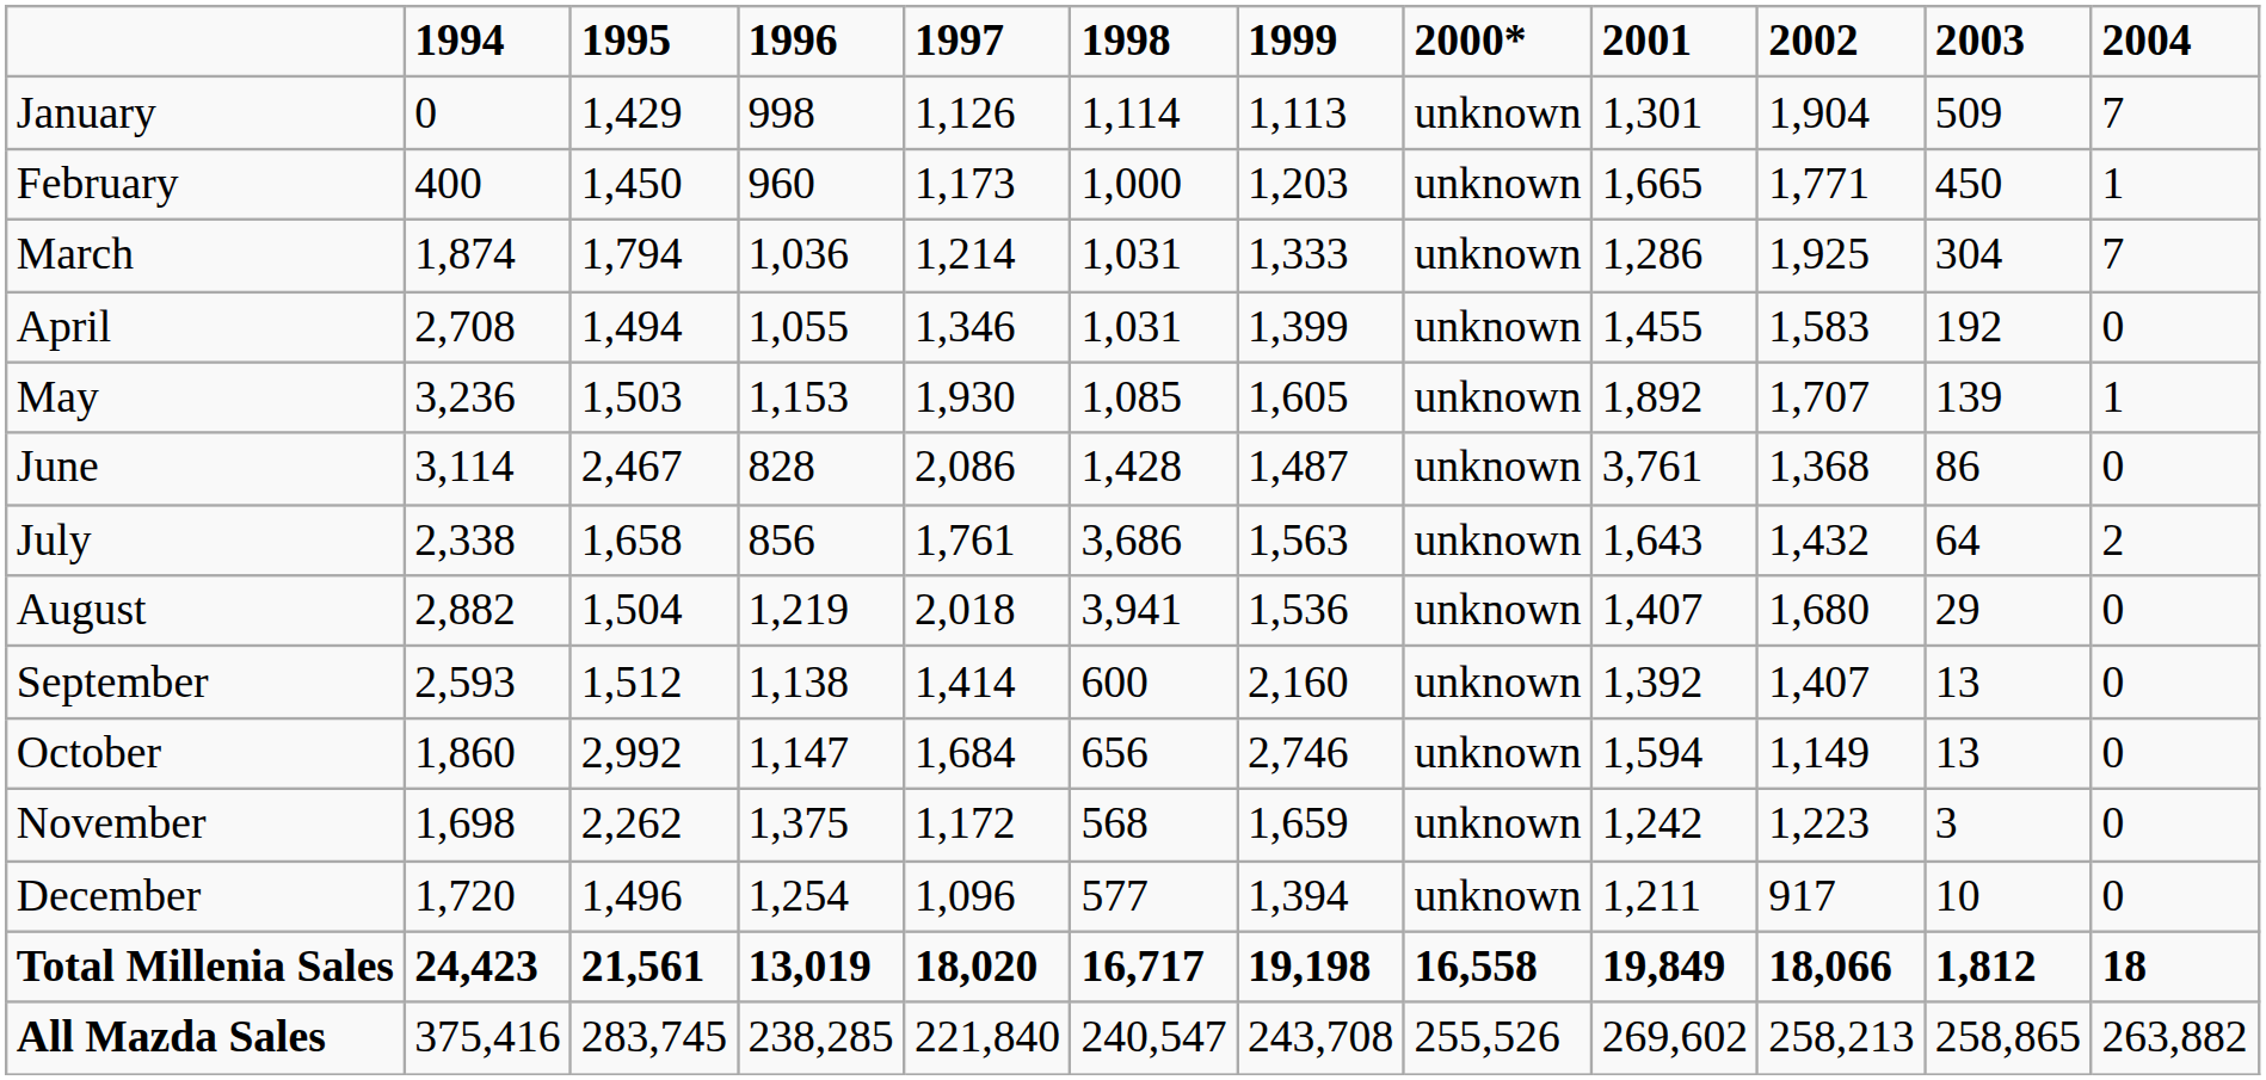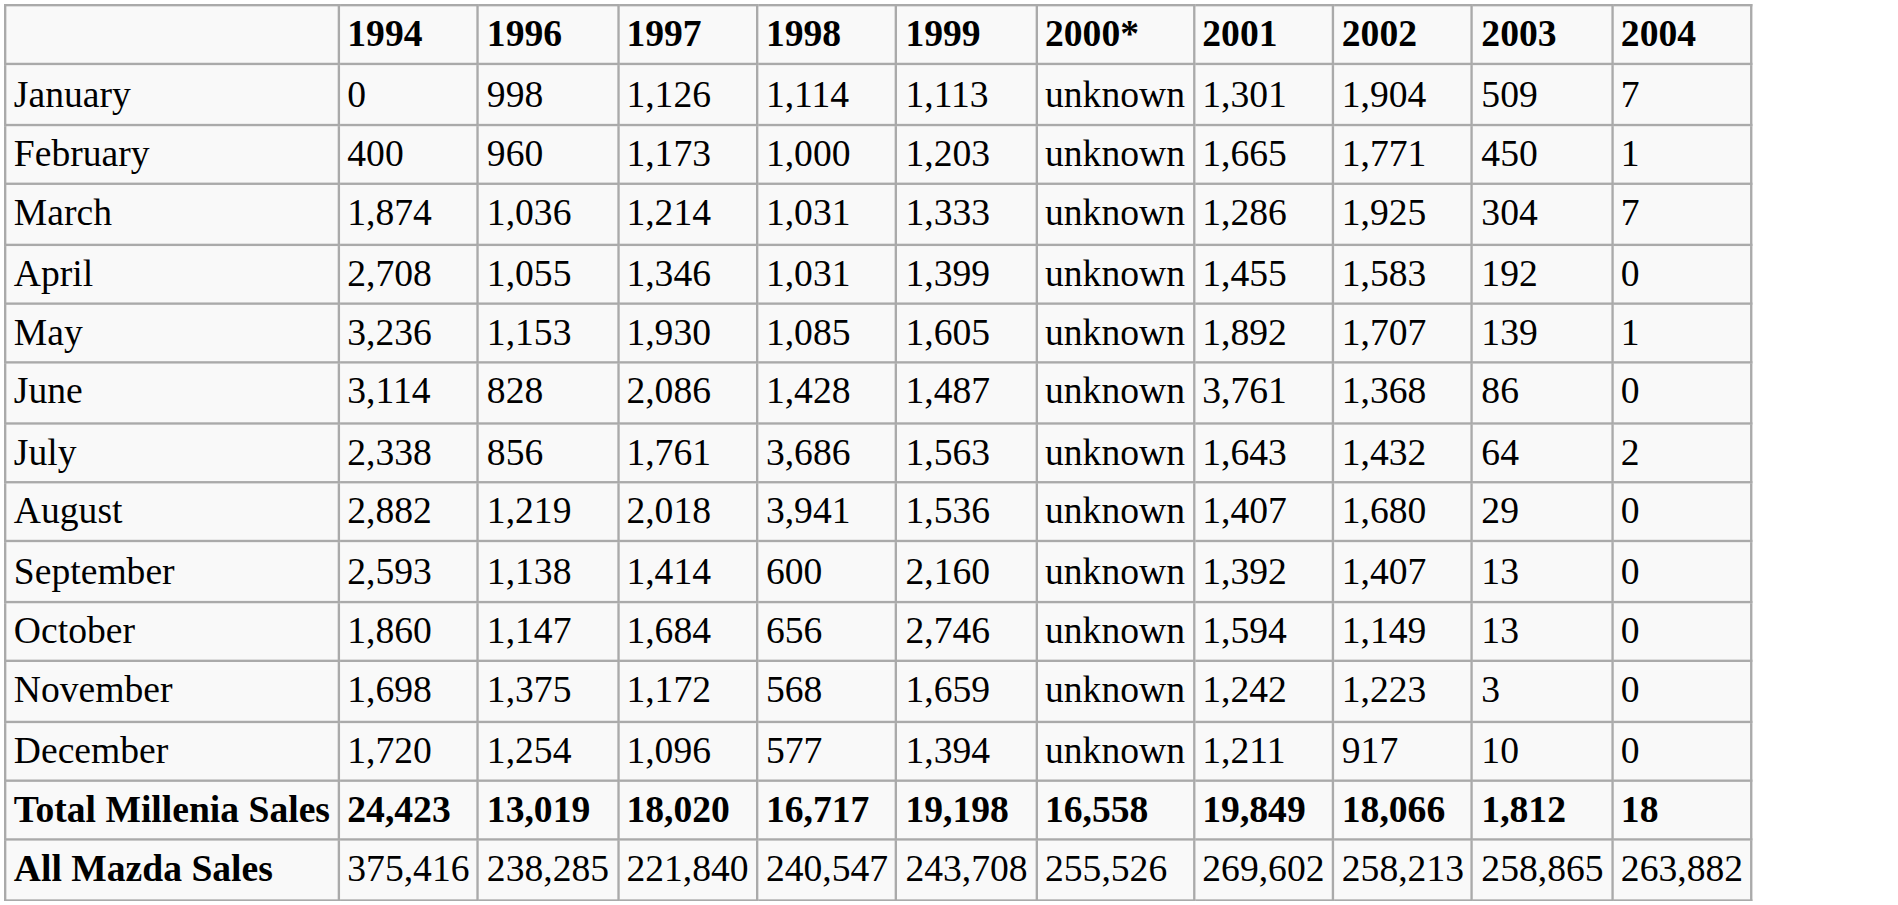 <table class="wikitable sortable mw-collapsible mw-collapsed">
 <tr>
 <td></td>
 <td><strong>1994</strong></td>
-<td><strong>1995</strong></td>
 <td><strong>1996</strong></td>
 <td><strong>1997</strong></td>
 <td><strong>1998</strong></td>
 <td><strong>1999</strong></td>
 <td><strong>2000*</strong></td>
 <td><strong>2001</strong></td>
 <td><strong>2002</strong></td>
 <td><strong>2003</strong></td>
 <td><strong>2004</strong></td>
 </tr>
 <tr>
 <td>January</td>
 <td>0</td>
-<td>1,429</td>
 <td>998</td>
 <td>1,126</td>
 <td>1,114</td>
 <td>1,113</td>
 <td>unknown</td>
 <td>1,301</td>
 <td>1,904</td>
 <td>509</td>
 <td>7</td>
 </tr>
 <tr>
 <td>February</td>
 <td>400</td>
-<td>1,450</td>
 <td>960</td>
 <td>1,173</td>
 <td>1,000</td>
 <td>1,203</td>
 <td>unknown</td>
 <td>1,665</td>
 <td>1,771</td>
 <td>450</td>
 <td>1</td>
 </tr>
 <tr>
 <td>March</td>
 <td>1,874</td>
-<td>1,794</td>
 <td>1,036</td>
 <td>1,214</td>
 <td>1,031</td>
 <td>1,333</td>
 <td>unknown</td>
 <td>1,286</td>
 <td>1,925</td>
 <td>304</td>
 <td>7</td>
 </tr>
 <tr>
 <td>April</td>
 <td>2,708</td>
-<td>1,494</td>
 <td>1,055</td>
 <td>1,346</td>
 <td>1,031</td>
 <td>1,399</td>
 <td>unknown</td>
 <td>1,455</td>
 <td>1,583</td>
 <td>192</td>
 <td>0</td>
 </tr>
 <tr>
 <td>May</td>
 <td>3,236</td>
-<td>1,503</td>
 <td>1,153</td>
 <td>1,930</td>
 <td>1,085</td>
 <td>1,605</td>
 <td>unknown</td>
 <td>1,892</td>
 <td>1,707</td>
 <td>139</td>
 <td>1</td>
 </tr>
 <tr>
 <td>June</td>
 <td>3,114</td>
-<td>2,467</td>
 <td>828</td>
 <td>2,086</td>
 <td>1,428</td>
 <td>1,487</td>
 <td>unknown</td>
 <td>3,761</td>
 <td>1,368</td>
 <td>86</td>
 <td>0</td>
 </tr>
 <tr>
 <td>July</td>
 <td>2,338</td>
-<td>1,658</td>
 <td>856</td>
 <td>1,761</td>
 <td>3,686</td>
 <td>1,563</td>
 <td>unknown</td>
 <td>1,643</td>
 <td>1,432</td>
 <td>64</td>
 <td>2</td>
 </tr>
 <tr>
 <td>August</td>
 <td>2,882</td>
-<td>1,504</td>
 <td>1,219</td>
 <td>2,018</td>
 <td>3,941</td>
 <td>1,536</td>
 <td>unknown</td>
 <td>1,407</td>
 <td>1,680</td>
 <td>29</td>
 <td>0</td>
 </tr>
 <tr>
 <td>September</td>
 <td>2,593</td>
-<td>1,512</td>
 <td>1,138</td>
 <td>1,414</td>
 <td>600</td>
 <td>2,160</td>
 <td>unknown</td>
 <td>1,392</td>
 <td>1,407</td>
 <td>13</td>
 <td>0</td>
 </tr>
 <tr>
 <td>October</td>
 <td>1,860</td>
-<td>2,992</td>
 <td>1,147</td>
 <td>1,684</td>
 <td>656</td>
 <td>2,746</td>
 <td>unknown</td>
 <td>1,594</td>
 <td>1,149</td>
 <td>13</td>
 <td>0</td>
 </tr>
 <tr>
 <td>November</td>
 <td>1,698</td>
-<td>2,262</td>
 <td>1,375</td>
 <td>1,172</td>
 <td>568</td>
 <td>1,659</td>
 <td>unknown</td>
 <td>1,242</td>
 <td>1,223</td>
 <td>3</td>
 <td>0</td>
 </tr>
 <tr>
 <td>December</td>
 <td>1,720</td>
-<td>1,496</td>
 <td>1,254</td>
 <td>1,096</td>
 <td>577</td>
 <td>1,394</td>
 <td>unknown</td>
 <td>1,211</td>
 <td>917</td>
 <td>10</td>
 <td>0</td>
 </tr>
 <tr>
 <td><strong>Total Millenia Sales</strong></td>
 <td><strong>24,423</strong></td>
-<td><strong>21,561</strong></td>
 <td><strong>13,019</strong></td>
 <td><strong>18,020</strong></td>
 <td><strong>16,717</strong></td>
 <td><strong>19,198</strong></td>
 <td><strong>16,558</strong></td>
 <td><strong>19,849</strong></td>
 <td><strong>18,066</strong></td>
 <td><strong>1,812</strong></td>
 <td><strong>18</strong></td>
 </tr>
 <tr>
 <td><strong>All Mazda Sales</strong></td>
 <td>375,416</td>
-<td>283,745</td>
 <td>238,285</td>
 <td>221,840</td>
 <td>240,547</td>
 <td>243,708</td>
 <td>255,526</td>
 <td>269,602</td>
 <td>258,213</td>
 <td>258,865</td>
 <td>263,882</td>
 </tr>
 </table>
